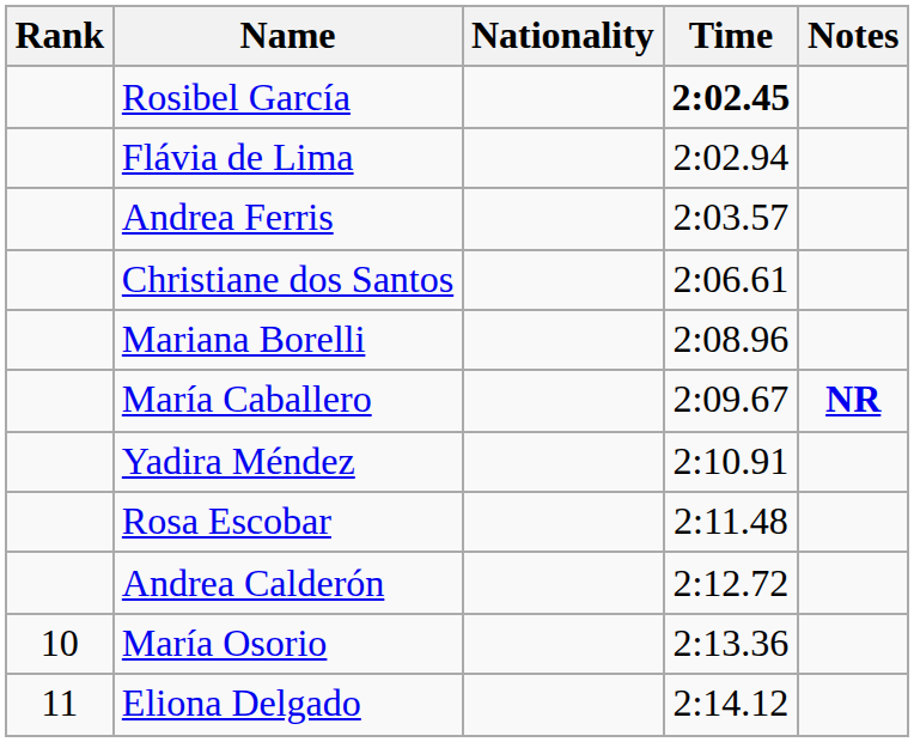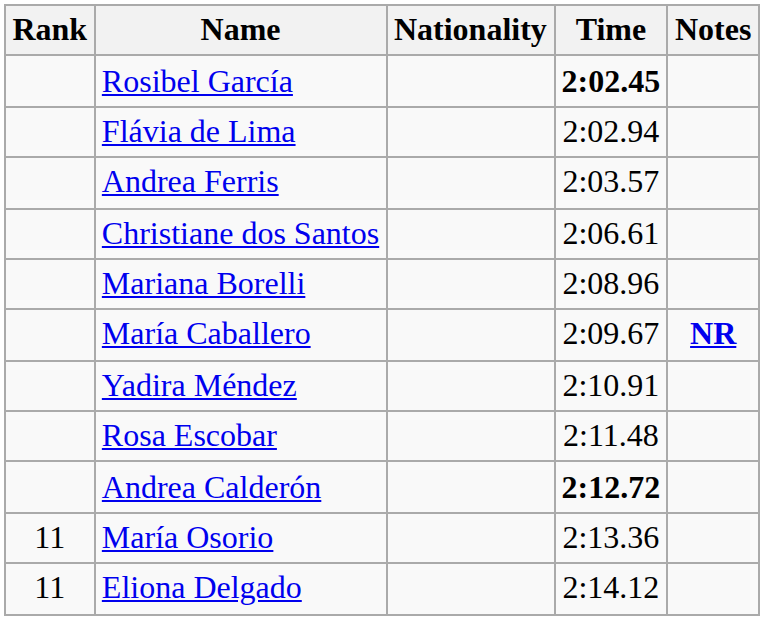 <table class="wikitable sortable" style="text-align:center">
 <tr>
 <th>Rank</th>
 <th>Name</th>
 <th>Nationality</th>
 <th>Time</th>
 <th>Notes</th>
 </tr>
 <tr>
 <td></td>
 <td align=left><a href='#'>Rosibel García</a></td>
 <td align=left></td>
 <td><strong>2:02.45</strong></td>
 <td></td>
 </tr>
 <tr>
 <td></td>
 <td align=left><a href='#'>Flávia de Lima</a></td>
 <td align=left></td>
 <td>2:02.94</td>
 <td></td>
 </tr>
 <tr>
 <td></td>
 <td align=left><a href='#'>Andrea Ferris</a></td>
 <td align=left></td>
 <td>2:03.57</td>
 <td></td>
 </tr>
 <tr>
 <td></td>
 <td align=left><a href='#'>Christiane dos Santos</a></td>
 <td align=left></td>
 <td>2:06.61</td>
 <td></td>
 </tr>
 <tr>
 <td></td>
 <td align=left><a href='#'>Mariana Borelli</a></td>
 <td align=left></td>
 <td>2:08.96</td>
 <td></td>
 </tr>
 <tr>
 <td></td>
 <td align=left><a href='#'>María Caballero</a></td>
 <td align=left></td>
 <td>2:09.67</td>
 <td><strong><a href='#'>NR</a></strong></td>
 </tr>
 <tr>
 <td></td>
 <td align=left><a href='#'>Yadira Méndez</a></td>
 <td align=left></td>
 <td>2:10.91</td>
 <td></td>
 </tr>
 <tr>
 <td></td>
 <td align=left><a href='#'>Rosa Escobar</a></td>
 <td align=left></td>
 <td>2:11.48</td>
 <td></td>
 </tr>
 <tr>
 <td></td>
 <td align=left><a href='#'>Andrea Calderón</a></td>
 <td align=left></td>
-<td>2:12.72</td>
+<td><strong>2:12.72</strong></td>
 <td></td>
 </tr>
 <tr>
-<td>10</td>
+<td>11</td>
 <td align=left><a href='#'>María Osorio</a></td>
 <td align=left></td>
 <td>2:13.36</td>
 <td></td>
 </tr>
 <tr>
 <td>11</td>
 <td align=left><a href='#'>Eliona Delgado</a></td>
 <td align=left></td>
 <td>2:14.12</td>
 <td></td>
 </tr>
 </table>
